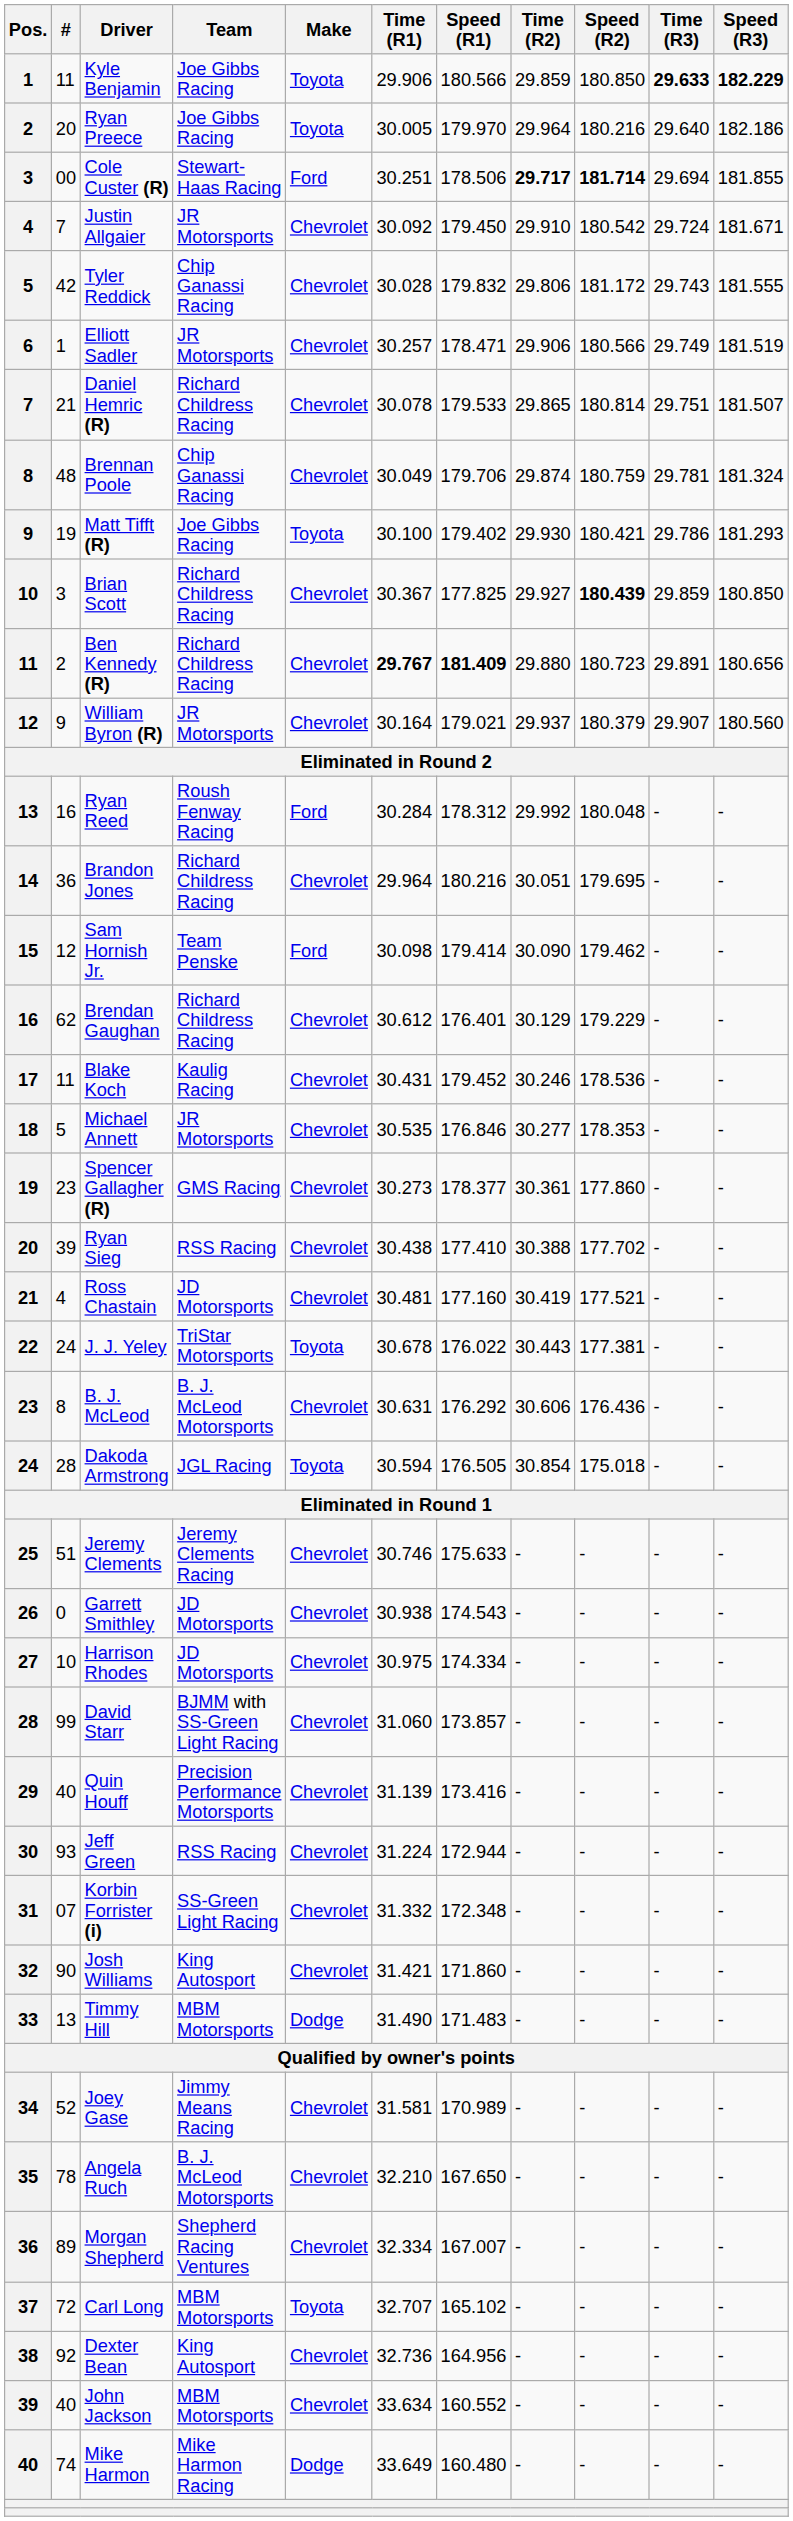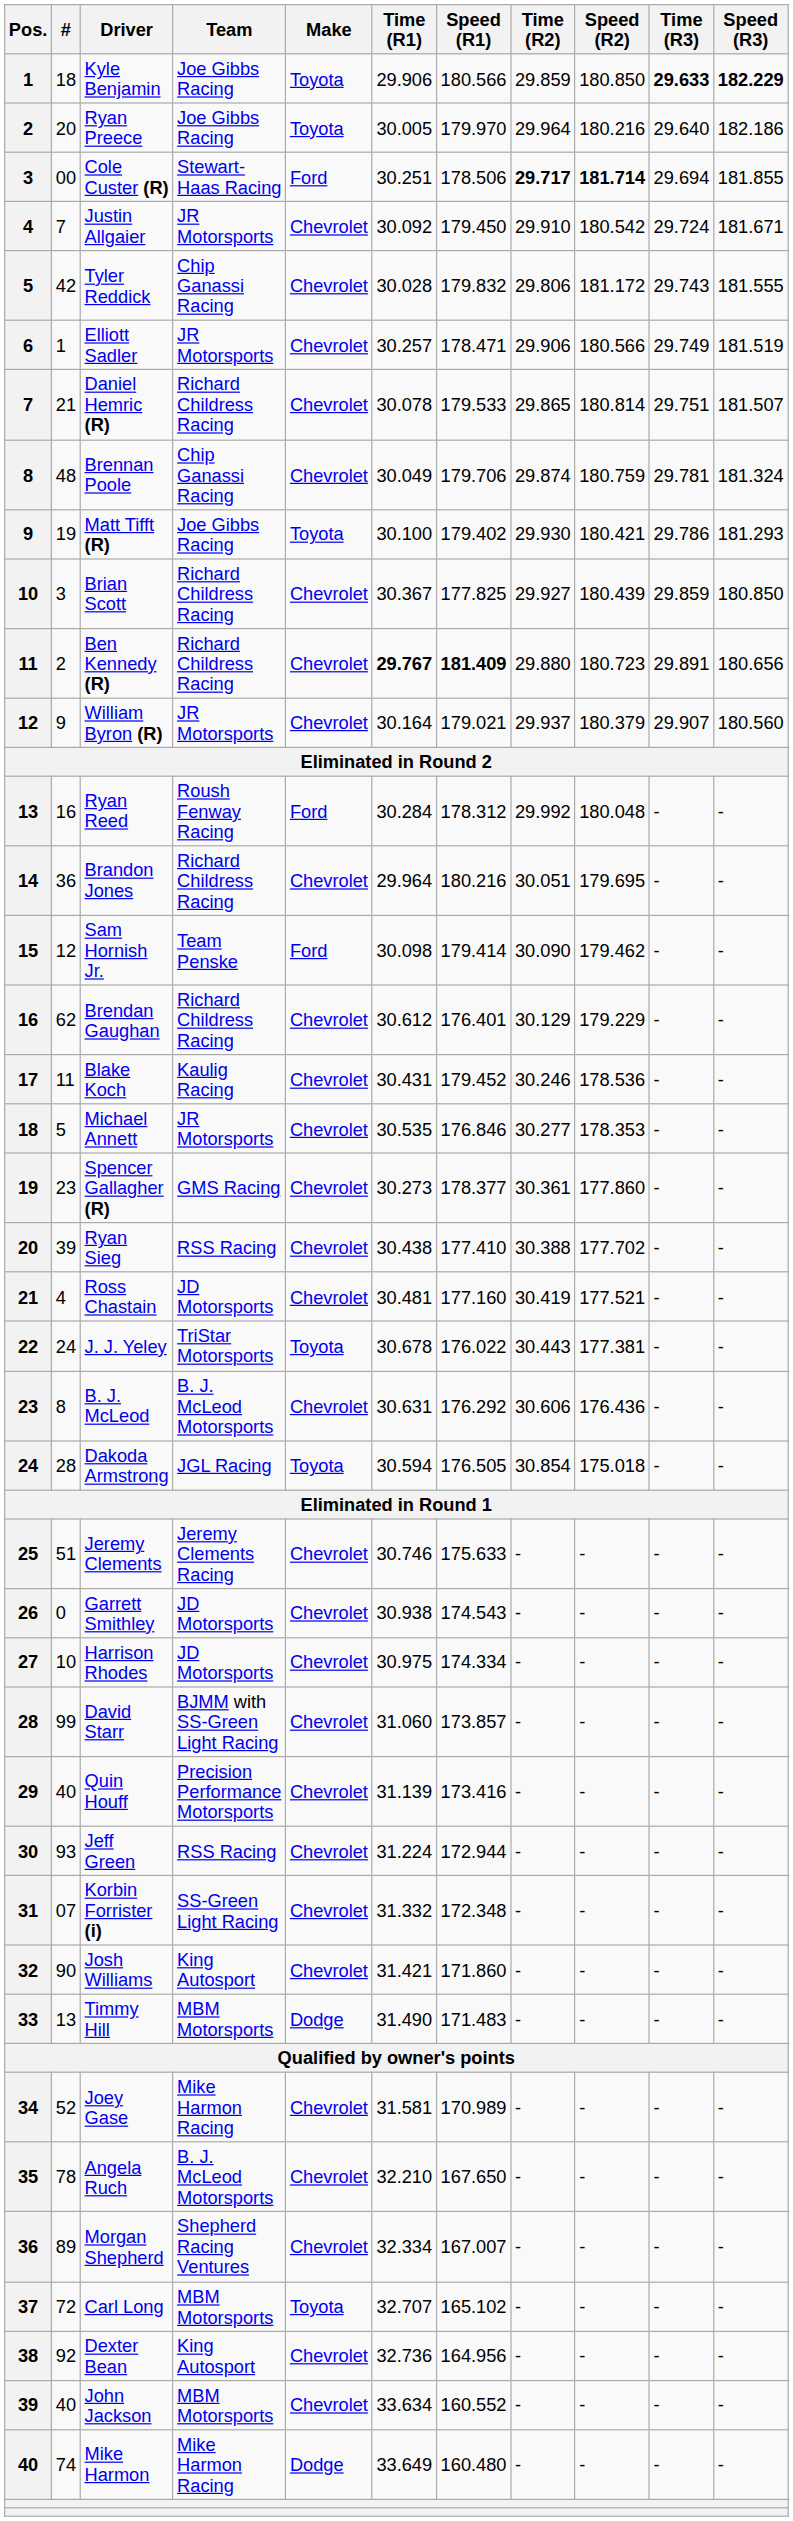 <table class="wikitable" style="font-size:95%">
 <tr>
 <th>Pos.</th>
 <th>#</th>
 <th>Driver</th>
 <th>Team</th>
 <th>Make</th>
 <th>Time (R1)</th>
 <th>Speed (R1)</th>
 <th>Time (R2)</th>
 <th>Speed (R2)</th>
 <th>Time (R3)</th>
 <th>Speed (R3)</th>
 </tr>
 <tr>
 <th>1</th>
-<td>11</td>
+<td>18</td>
 <td><a href='#'>Kyle Benjamin</a></td>
 <td><a href='#'>Joe Gibbs Racing</a></td>
 <td><a href='#'>Toyota</a></td>
 <td>29.906</td>
 <td>180.566</td>
 <td>29.859</td>
 <td>180.850</td>
 <td><strong>29.633</strong></td>
 <td><strong>182.229</strong></td>
 </tr>
 <tr>
 <th>2</th>
 <td>20</td>
 <td><a href='#'>Ryan Preece</a></td>
 <td><a href='#'>Joe Gibbs Racing</a></td>
 <td><a href='#'>Toyota</a></td>
 <td>30.005</td>
 <td>179.970</td>
 <td>29.964</td>
 <td>180.216</td>
 <td>29.640</td>
 <td>182.186</td>
 </tr>
 <tr>
 <th>3</th>
 <td>00</td>
 <td><a href='#'>Cole Custer</a> <strong>(R)</strong></td>
 <td><a href='#'>Stewart-Haas Racing</a></td>
 <td><a href='#'>Ford</a></td>
 <td>30.251</td>
 <td>178.506</td>
 <td><strong>29.717</strong></td>
 <td><strong>181.714</strong></td>
 <td>29.694</td>
 <td>181.855</td>
 </tr>
 <tr>
 <th>4</th>
 <td>7</td>
 <td><a href='#'>Justin Allgaier</a></td>
 <td><a href='#'>JR Motorsports</a></td>
 <td><a href='#'>Chevrolet</a></td>
 <td>30.092</td>
 <td>179.450</td>
 <td>29.910</td>
 <td>180.542</td>
 <td>29.724</td>
 <td>181.671</td>
 </tr>
 <tr>
 <th>5</th>
 <td>42</td>
 <td><a href='#'>Tyler Reddick</a></td>
 <td><a href='#'>Chip Ganassi Racing</a></td>
 <td><a href='#'>Chevrolet</a></td>
 <td>30.028</td>
 <td>179.832</td>
 <td>29.806</td>
 <td>181.172</td>
 <td>29.743</td>
 <td>181.555</td>
 </tr>
 <tr>
 <th>6</th>
 <td>1</td>
 <td><a href='#'>Elliott Sadler</a></td>
 <td><a href='#'>JR Motorsports</a></td>
 <td><a href='#'>Chevrolet</a></td>
 <td>30.257</td>
 <td>178.471</td>
 <td>29.906</td>
 <td>180.566</td>
 <td>29.749</td>
 <td>181.519</td>
 </tr>
 <tr>
 <th>7</th>
 <td>21</td>
 <td><a href='#'>Daniel Hemric</a> <strong>(R)</strong></td>
 <td><a href='#'>Richard Childress Racing</a></td>
 <td><a href='#'>Chevrolet</a></td>
 <td>30.078</td>
 <td>179.533</td>
 <td>29.865</td>
 <td>180.814</td>
 <td>29.751</td>
 <td>181.507</td>
 </tr>
 <tr>
 <th>8</th>
 <td>48</td>
 <td><a href='#'>Brennan Poole</a></td>
 <td><a href='#'>Chip Ganassi Racing</a></td>
 <td><a href='#'>Chevrolet</a></td>
 <td>30.049</td>
 <td>179.706</td>
 <td>29.874</td>
 <td>180.759</td>
 <td>29.781</td>
 <td>181.324</td>
 </tr>
 <tr>
 <th>9</th>
 <td>19</td>
 <td><a href='#'>Matt Tifft</a> <strong>(R)</strong></td>
 <td><a href='#'>Joe Gibbs Racing</a></td>
 <td><a href='#'>Toyota</a></td>
 <td>30.100</td>
 <td>179.402</td>
 <td>29.930</td>
 <td>180.421</td>
 <td>29.786</td>
 <td>181.293</td>
 </tr>
 <tr>
 <th>10</th>
 <td>3</td>
 <td><a href='#'>Brian Scott</a></td>
 <td><a href='#'>Richard Childress Racing</a></td>
 <td><a href='#'>Chevrolet</a></td>
 <td>30.367</td>
 <td>177.825</td>
 <td>29.927</td>
-<td><strong>180.439</strong></td>
+<td>180.439</td>
 <td>29.859</td>
 <td>180.850</td>
 </tr>
 <tr>
 <th>11</th>
 <td>2</td>
 <td><a href='#'>Ben Kennedy</a> <strong>(R)</strong></td>
 <td><a href='#'>Richard Childress Racing</a></td>
 <td><a href='#'>Chevrolet</a></td>
 <td><strong>29.767</strong></td>
 <td><strong>181.409</strong></td>
 <td>29.880</td>
 <td>180.723</td>
 <td>29.891</td>
 <td>180.656</td>
 </tr>
 <tr>
 <th>12</th>
 <td>9</td>
 <td><a href='#'>William Byron</a> <strong>(R)</strong></td>
 <td><a href='#'>JR Motorsports</a></td>
 <td><a href='#'>Chevrolet</a></td>
 <td>30.164</td>
 <td>179.021</td>
 <td>29.937</td>
 <td>180.379</td>
 <td>29.907</td>
 <td>180.560</td>
 </tr>
 <tr>
 <th colspan="11">Eliminated in Round 2</th>
 </tr>
 <tr>
 <th>13</th>
 <td>16</td>
 <td><a href='#'>Ryan Reed</a></td>
 <td><a href='#'>Roush Fenway Racing</a></td>
 <td><a href='#'>Ford</a></td>
 <td>30.284</td>
 <td>178.312</td>
 <td>29.992</td>
 <td>180.048</td>
 <td>-</td>
 <td>-</td>
 </tr>
 <tr>
 <th>14</th>
 <td>36</td>
 <td><a href='#'>Brandon Jones</a></td>
 <td><a href='#'>Richard Childress Racing</a></td>
 <td><a href='#'>Chevrolet</a></td>
 <td>29.964</td>
 <td>180.216</td>
 <td>30.051</td>
 <td>179.695</td>
 <td>-</td>
 <td>-</td>
 </tr>
 <tr>
 <th>15</th>
 <td>12</td>
 <td><a href='#'>Sam Hornish Jr.</a></td>
 <td><a href='#'>Team Penske</a></td>
 <td><a href='#'>Ford</a></td>
 <td>30.098</td>
 <td>179.414</td>
 <td>30.090</td>
 <td>179.462</td>
 <td>-</td>
 <td>-</td>
 </tr>
 <tr>
 <th>16</th>
 <td>62</td>
 <td><a href='#'>Brendan Gaughan</a></td>
 <td><a href='#'>Richard Childress Racing</a></td>
 <td><a href='#'>Chevrolet</a></td>
 <td>30.612</td>
 <td>176.401</td>
 <td>30.129</td>
 <td>179.229</td>
 <td>-</td>
 <td>-</td>
 </tr>
 <tr>
 <th>17</th>
 <td>11</td>
 <td><a href='#'>Blake Koch</a></td>
 <td><a href='#'>Kaulig Racing</a></td>
 <td><a href='#'>Chevrolet</a></td>
 <td>30.431</td>
 <td>179.452</td>
 <td>30.246</td>
 <td>178.536</td>
 <td>-</td>
 <td>-</td>
 </tr>
 <tr>
 <th>18</th>
 <td>5</td>
 <td><a href='#'>Michael Annett</a></td>
 <td><a href='#'>JR Motorsports</a></td>
 <td><a href='#'>Chevrolet</a></td>
 <td>30.535</td>
 <td>176.846</td>
 <td>30.277</td>
 <td>178.353</td>
 <td>-</td>
 <td>-</td>
 </tr>
 <tr>
 <th>19</th>
 <td>23</td>
 <td><a href='#'>Spencer Gallagher</a> <strong>(R)</strong></td>
 <td><a href='#'>GMS Racing</a></td>
 <td><a href='#'>Chevrolet</a></td>
 <td>30.273</td>
 <td>178.377</td>
 <td>30.361</td>
 <td>177.860</td>
 <td>-</td>
 <td>-</td>
 </tr>
 <tr>
 <th>20</th>
 <td>39</td>
 <td><a href='#'>Ryan Sieg</a></td>
 <td><a href='#'>RSS Racing</a></td>
 <td><a href='#'>Chevrolet</a></td>
 <td>30.438</td>
 <td>177.410</td>
 <td>30.388</td>
 <td>177.702</td>
 <td>-</td>
 <td>-</td>
 </tr>
 <tr>
 <th>21</th>
 <td>4</td>
 <td><a href='#'>Ross Chastain</a></td>
 <td><a href='#'>JD Motorsports</a></td>
 <td><a href='#'>Chevrolet</a></td>
 <td>30.481</td>
 <td>177.160</td>
 <td>30.419</td>
 <td>177.521</td>
 <td>-</td>
 <td>-</td>
 </tr>
 <tr>
 <th>22</th>
 <td>24</td>
 <td><a href='#'>J. J. Yeley</a></td>
 <td><a href='#'>TriStar Motorsports</a></td>
 <td><a href='#'>Toyota</a></td>
 <td>30.678</td>
 <td>176.022</td>
 <td>30.443</td>
 <td>177.381</td>
 <td>-</td>
 <td>-</td>
 </tr>
 <tr>
 <th>23</th>
 <td>8</td>
 <td><a href='#'>B. J. McLeod</a></td>
 <td><a href='#'>B. J. McLeod Motorsports</a></td>
 <td><a href='#'>Chevrolet</a></td>
 <td>30.631</td>
 <td>176.292</td>
 <td>30.606</td>
 <td>176.436</td>
 <td>-</td>
 <td>-</td>
 </tr>
 <tr>
 <th>24</th>
 <td>28</td>
 <td><a href='#'>Dakoda Armstrong</a></td>
 <td><a href='#'>JGL Racing</a></td>
 <td><a href='#'>Toyota</a></td>
 <td>30.594</td>
 <td>176.505</td>
 <td>30.854</td>
 <td>175.018</td>
 <td>-</td>
 <td>-</td>
 </tr>
 <tr>
 <th colspan="11">Eliminated in Round 1</th>
 </tr>
 <tr>
 <th>25</th>
 <td>51</td>
 <td><a href='#'>Jeremy Clements</a></td>
 <td><a href='#'>Jeremy Clements Racing</a></td>
 <td><a href='#'>Chevrolet</a></td>
 <td>30.746</td>
 <td>175.633</td>
 <td>-</td>
 <td>-</td>
 <td>-</td>
 <td>-</td>
 </tr>
 <tr>
 <th>26</th>
 <td>0</td>
 <td><a href='#'>Garrett Smithley</a></td>
 <td><a href='#'>JD Motorsports</a></td>
 <td><a href='#'>Chevrolet</a></td>
 <td>30.938</td>
 <td>174.543</td>
 <td>-</td>
 <td>-</td>
 <td>-</td>
 <td>-</td>
 </tr>
 <tr>
 <th>27</th>
 <td>10</td>
 <td><a href='#'>Harrison Rhodes</a></td>
 <td><a href='#'>JD Motorsports</a></td>
 <td><a href='#'>Chevrolet</a></td>
 <td>30.975</td>
 <td>174.334</td>
 <td>-</td>
 <td>-</td>
 <td>-</td>
 <td>-</td>
 </tr>
 <tr>
 <th>28</th>
 <td>99</td>
 <td><a href='#'>David Starr</a></td>
 <td><a href='#'>BJMM</a> with <a href='#'>SS-Green Light Racing</a></td>
 <td><a href='#'>Chevrolet</a></td>
 <td>31.060</td>
 <td>173.857</td>
 <td>-</td>
 <td>-</td>
 <td>-</td>
 <td>-</td>
 </tr>
 <tr>
 <th>29</th>
 <td>40</td>
 <td><a href='#'>Quin Houff</a></td>
 <td><a href='#'>Precision Performance Motorsports</a></td>
 <td><a href='#'>Chevrolet</a></td>
 <td>31.139</td>
 <td>173.416</td>
 <td>-</td>
 <td>-</td>
 <td>-</td>
 <td>-</td>
 </tr>
 <tr>
 <th>30</th>
 <td>93</td>
 <td><a href='#'>Jeff Green</a></td>
 <td><a href='#'>RSS Racing</a></td>
 <td><a href='#'>Chevrolet</a></td>
 <td>31.224</td>
 <td>172.944</td>
 <td>-</td>
 <td>-</td>
 <td>-</td>
 <td>-</td>
 </tr>
 <tr>
 <th>31</th>
 <td>07</td>
 <td><a href='#'>Korbin Forrister</a> <strong>(i)</strong></td>
 <td><a href='#'>SS-Green Light Racing</a></td>
 <td><a href='#'>Chevrolet</a></td>
 <td>31.332</td>
 <td>172.348</td>
 <td>-</td>
 <td>-</td>
 <td>-</td>
 <td>-</td>
 </tr>
 <tr>
 <th>32</th>
 <td>90</td>
 <td><a href='#'>Josh Williams</a></td>
 <td><a href='#'>King Autosport</a></td>
 <td><a href='#'>Chevrolet</a></td>
 <td>31.421</td>
 <td>171.860</td>
 <td>-</td>
 <td>-</td>
 <td>-</td>
 <td>-</td>
 </tr>
 <tr>
 <th>33</th>
 <td>13</td>
 <td><a href='#'>Timmy Hill</a></td>
 <td><a href='#'>MBM Motorsports</a></td>
 <td><a href='#'>Dodge</a></td>
 <td>31.490</td>
 <td>171.483</td>
 <td>-</td>
 <td>-</td>
 <td>-</td>
 <td>-</td>
 </tr>
 <tr>
 <th colspan="11">Qualified by owner's points</th>
 </tr>
 <tr>
 <th>34</th>
 <td>52</td>
 <td><a href='#'>Joey Gase</a></td>
-<td><a href='#'>Jimmy Means Racing</a></td>
+<td><a href='#'>Mike Harmon Racing</a></td>
 <td><a href='#'>Chevrolet</a></td>
 <td>31.581</td>
 <td>170.989</td>
 <td>-</td>
 <td>-</td>
 <td>-</td>
 <td>-</td>
 </tr>
 <tr>
 <th>35</th>
 <td>78</td>
 <td><a href='#'>Angela Ruch</a></td>
 <td><a href='#'>B. J. McLeod Motorsports</a></td>
 <td><a href='#'>Chevrolet</a></td>
 <td>32.210</td>
 <td>167.650</td>
 <td>-</td>
 <td>-</td>
 <td>-</td>
 <td>-</td>
 </tr>
 <tr>
 <th>36</th>
 <td>89</td>
 <td><a href='#'>Morgan Shepherd</a></td>
 <td><a href='#'>Shepherd Racing Ventures</a></td>
 <td><a href='#'>Chevrolet</a></td>
 <td>32.334</td>
 <td>167.007</td>
 <td>-</td>
 <td>-</td>
 <td>-</td>
 <td>-</td>
 </tr>
 <tr>
 <th>37</th>
 <td>72</td>
 <td><a href='#'>Carl Long</a></td>
 <td><a href='#'>MBM Motorsports</a></td>
 <td><a href='#'>Toyota</a></td>
 <td>32.707</td>
 <td>165.102</td>
 <td>-</td>
 <td>-</td>
 <td>-</td>
 <td>-</td>
 </tr>
 <tr>
 <th>38</th>
 <td>92</td>
 <td><a href='#'>Dexter Bean</a></td>
 <td><a href='#'>King Autosport</a></td>
 <td><a href='#'>Chevrolet</a></td>
 <td>32.736</td>
 <td>164.956</td>
 <td>-</td>
 <td>-</td>
 <td>-</td>
 <td>-</td>
 </tr>
 <tr>
 <th>39</th>
 <td>40</td>
 <td><a href='#'>John Jackson</a></td>
 <td><a href='#'>MBM Motorsports</a></td>
 <td><a href='#'>Chevrolet</a></td>
 <td>33.634</td>
 <td>160.552</td>
 <td>-</td>
 <td>-</td>
 <td>-</td>
 <td>-</td>
 </tr>
 <tr>
 <th>40</th>
 <td>74</td>
 <td><a href='#'>Mike Harmon</a></td>
 <td><a href='#'>Mike Harmon Racing</a></td>
 <td><a href='#'>Dodge</a></td>
 <td>33.649</td>
 <td>160.480</td>
 <td>-</td>
 <td>-</td>
 <td>-</td>
 <td>-</td>
 </tr>
 <tr>
 <th colspan="11"></th>
 </tr>
 <tr>
 <th colspan="11"></th>
 </tr>
 </table>
